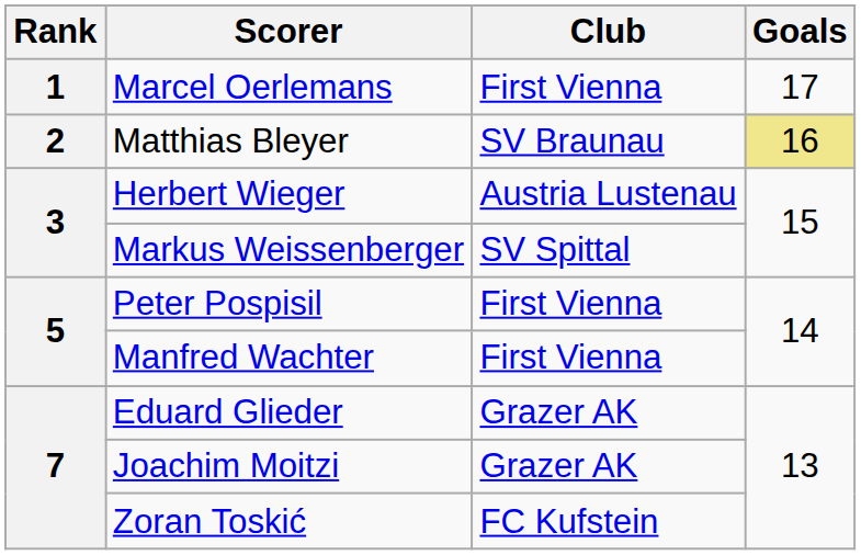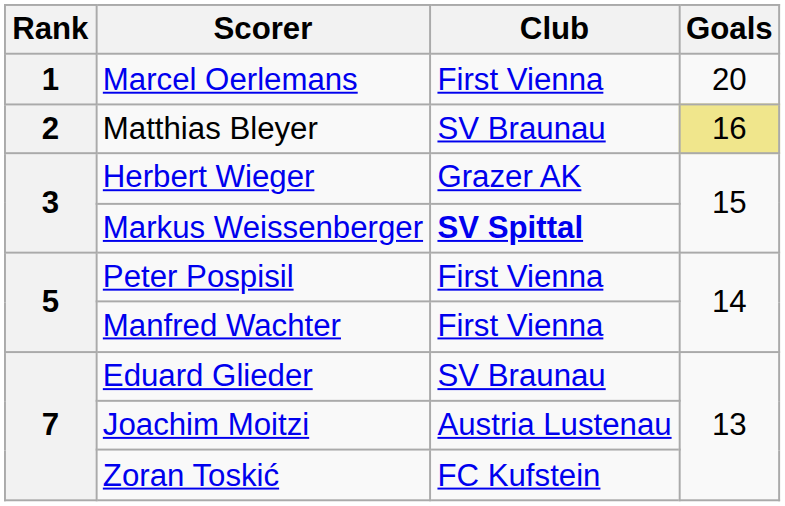 <table class="wikitable" style="text-align:center">
 <tr>
 <th>Rank</th>
 <th>Scorer</th>
 <th>Club</th>
 <th>Goals</th>
 </tr>
 <tr>
 <th>1</th>
 <td align="left"> <a href='#'>Marcel Oerlemans</a></td>
 <td align="left"><a href='#'>First Vienna</a></td>
-<td>17</td>
+<td>20</td>
 </tr>
 <tr>
 <th>2</th>
 <td align="left"> Matthias Bleyer</td>
 <td align="left"><a href='#'>SV Braunau</a></td>
 <td style="background: khaki;">16</td>
 </tr>
 <tr>
 <th rowspan="2">3</th>
 <td align="left"> <a href='#'>Herbert Wieger</a></td>
-<td align="left"><a href='#'>Austria Lustenau</a></td>
+<td align="left"><a href='#'>Grazer AK</a></td>
 <td rowspan="2">15</td>
 </tr>
 <tr>
 <td align="left"> <a href='#'>Markus Weissenberger</a></td>
-<td align="left"><a href='#'>SV Spittal</a></td>
+<td align="left"><strong><a href='#'>SV Spittal</a></strong></td>
 </tr>
 <tr>
 <th rowspan="2">5</th>
 <td align="left"> <a href='#'>Peter Pospisil</a></td>
 <td align="left"><a href='#'>First Vienna</a></td>
 <td rowspan="2">14</td>
 </tr>
 <tr>
 <td align="left"> <a href='#'>Manfred Wachter</a></td>
 <td align="left"><a href='#'>First Vienna</a></td>
 </tr>
 <tr>
 <th rowspan="3">7</th>
 <td align="left"> <a href='#'>Eduard Glieder</a></td>
-<td align="left"><a href='#'>Grazer AK</a></td>
+<td align="left"><a href='#'>SV Braunau</a></td>
 <td rowspan="3">13</td>
 </tr>
 <tr>
 <td align="left"> <a href='#'>Joachim Moitzi</a></td>
-<td align="left"><a href='#'>Grazer AK</a></td>
+<td align="left"><a href='#'>Austria Lustenau</a></td>
 </tr>
 <tr>
 <td align="left"> <a href='#'>Zoran Toskić</a></td>
 <td align="left"><a href='#'>FC Kufstein</a></td>
 </tr>
 </table>
